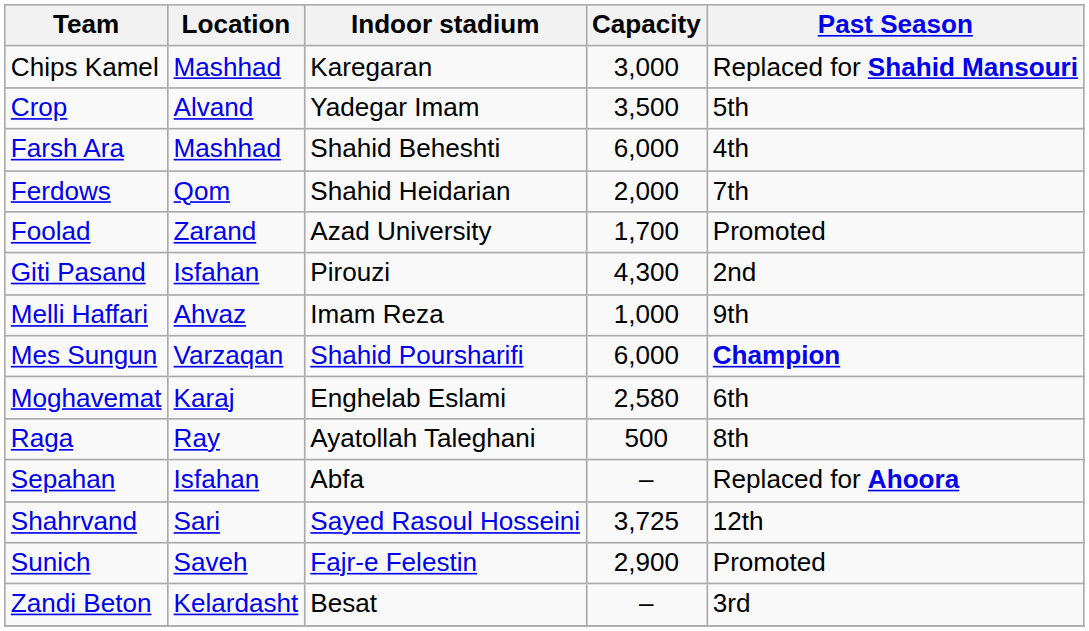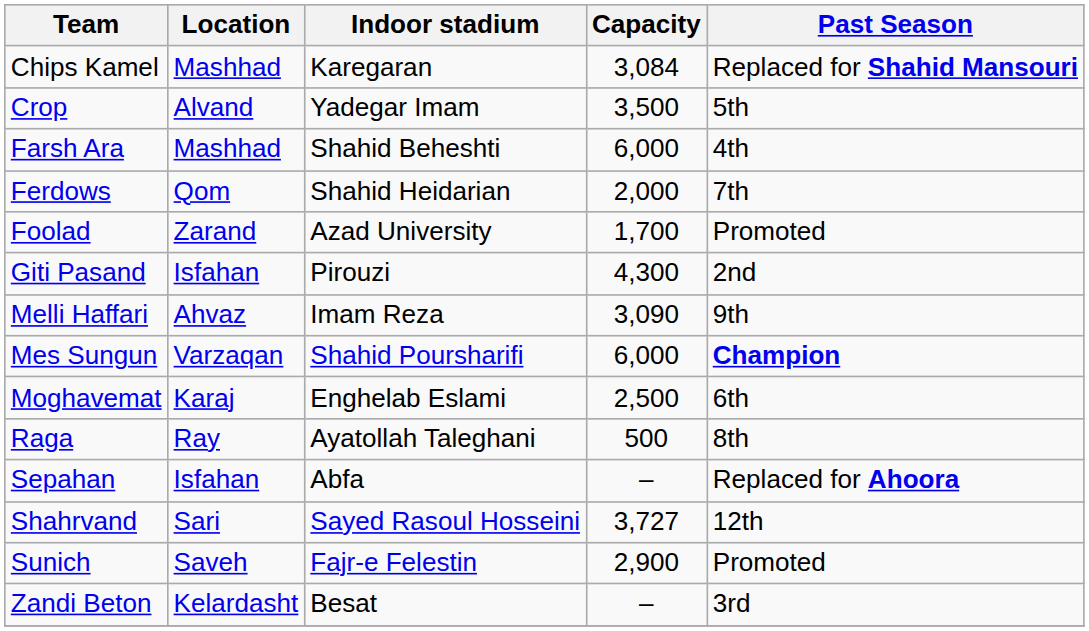 <table class="wikitable sortable">
 <tr>
 <th>Team</th>
 <th>Location</th>
 <th>Indoor stadium</th>
 <th>Capacity</th>
 <th><a href='#'>Past Season</a></th>
 </tr>
 <tr>
 <td>Chips Kamel</td>
 <td><a href='#'>Mashhad</a></td>
 <td>Karegaran</td>
-<td align="center">3,000</td>
+<td align="center">3,084</td>
 <td>Replaced for <strong><a href='#'>Shahid Mansouri</a></strong></td>
 </tr>
 <tr>
 <td><a href='#'>Crop</a></td>
 <td><a href='#'>Alvand</a></td>
 <td>Yadegar Imam</td>
 <td align="center">3,500</td>
 <td>5th</td>
 </tr>
 <tr>
 <td><a href='#'>Farsh Ara</a></td>
 <td><a href='#'>Mashhad</a></td>
 <td>Shahid Beheshti</td>
 <td align="center">6,000</td>
 <td>4th</td>
 </tr>
 <tr>
 <td><a href='#'>Ferdows</a></td>
 <td><a href='#'>Qom</a></td>
 <td>Shahid Heidarian</td>
 <td align="center">2,000</td>
 <td>7th</td>
 </tr>
 <tr>
 <td><a href='#'>Foolad</a></td>
 <td><a href='#'>Zarand</a></td>
 <td>Azad University</td>
 <td align="center">1,700</td>
 <td>Promoted</td>
 </tr>
 <tr>
 <td><a href='#'>Giti Pasand</a></td>
 <td><a href='#'>Isfahan</a></td>
 <td>Pirouzi</td>
 <td align="center">4,300</td>
 <td>2nd</td>
 </tr>
 <tr>
 <td><a href='#'>Melli Haffari</a></td>
 <td><a href='#'>Ahvaz</a></td>
 <td>Imam Reza</td>
-<td align="center">1,000</td>
+<td align="center">3,090</td>
 <td>9th</td>
 </tr>
 <tr>
 <td><a href='#'>Mes Sungun</a></td>
 <td><a href='#'>Varzaqan</a></td>
 <td><a href='#'>Shahid Poursharifi</a></td>
 <td align="center">6,000</td>
 <td><strong><a href='#'>Champion</a></strong></td>
 </tr>
 <tr>
 <td><a href='#'>Moghavemat</a></td>
 <td><a href='#'>Karaj</a></td>
 <td>Enghelab Eslami</td>
-<td align="center">2,580</td>
+<td align="center">2,500</td>
 <td>6th</td>
 </tr>
 <tr>
 <td><a href='#'>Raga</a></td>
 <td><a href='#'>Ray</a></td>
 <td>Ayatollah Taleghani</td>
 <td align="center">500</td>
 <td>8th</td>
 </tr>
 <tr>
 <td><a href='#'>Sepahan</a></td>
 <td><a href='#'>Isfahan</a></td>
 <td>Abfa</td>
 <td align="center">–</td>
 <td>Replaced for <strong><a href='#'>Ahoora</a></strong></td>
 </tr>
 <tr>
 <td><a href='#'>Shahrvand</a></td>
 <td><a href='#'>Sari</a></td>
 <td><a href='#'>Sayed Rasoul Hosseini</a></td>
-<td align="center">3,725</td>
+<td align="center">3,727</td>
 <td>12th</td>
 </tr>
 <tr>
 <td><a href='#'>Sunich</a></td>
 <td><a href='#'>Saveh</a></td>
 <td><a href='#'>Fajr-e Felestin</a></td>
 <td align="center">2,900</td>
 <td>Promoted</td>
 </tr>
 <tr>
 <td><a href='#'>Zandi Beton</a></td>
 <td><a href='#'>Kelardasht</a></td>
 <td>Besat</td>
 <td align="center">–</td>
 <td>3rd</td>
 </tr>
 <tr>
 </tr>
 </table>
